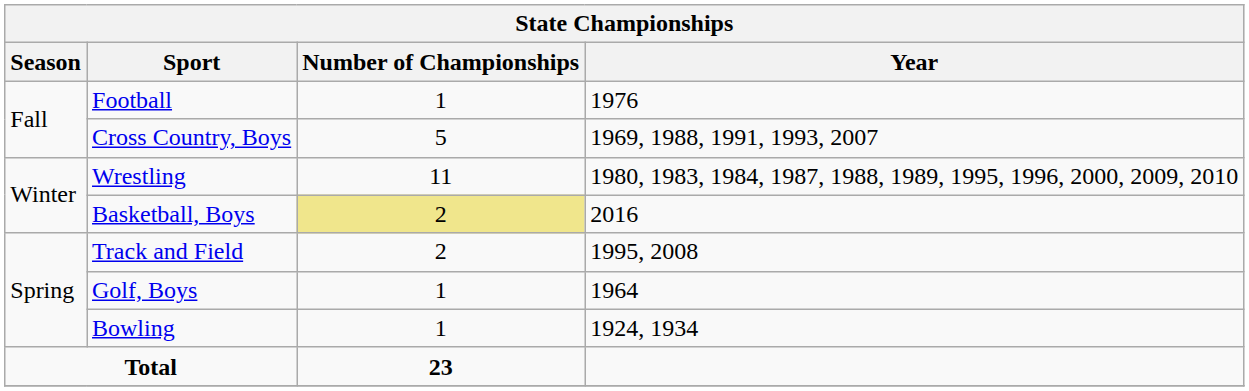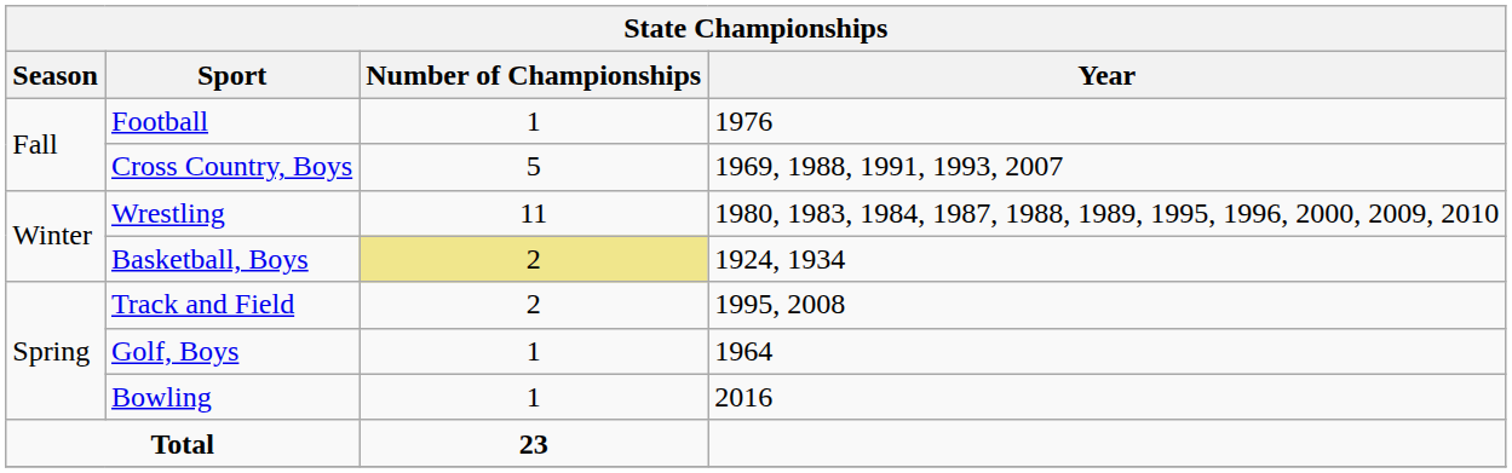 <table class="wikitable">
 <tr>
 <th colspan="4">State Championships</th>
 </tr>
 <tr>
 <th>Season</th>
 <th>Sport</th>
 <th>Number of Championships</th>
 <th>Year</th>
 </tr>
 <tr>
 <td rowspan="2">Fall</td>
 <td><a href='#'>Football</a></td>
 <td align="center">1</td>
 <td>1976</td>
 </tr>
 <tr>
 <td><a href='#'>Cross Country, Boys</a></td>
 <td align="center">5</td>
 <td>1969, 1988, 1991, 1993, 2007</td>
 </tr>
 <tr>
 <td rowspan="2">Winter</td>
 <td><a href='#'>Wrestling</a></td>
 <td align="center">11</td>
 <td>1980, 1983, 1984, 1987, 1988, 1989, 1995, 1996, 2000, 2009, 2010</td>
 </tr>
 <tr>
 <td><a href='#'>Basketball, Boys</a></td>
 <td align="center" style="background: khaki;">2</td>
-<td>2016</td>
+<td>1924, 1934</td>
 </tr>
 <tr>
 <td rowspan="3">Spring</td>
 <td><a href='#'>Track and Field</a></td>
 <td align="center">2</td>
 <td>1995, 2008</td>
 </tr>
 <tr>
 <td><a href='#'>Golf, Boys</a></td>
 <td align="center">1</td>
 <td>1964</td>
 </tr>
 <tr>
 <td><a href='#'>Bowling</a></td>
 <td align="center">1</td>
-<td>1924, 1934</td>
+<td>2016</td>
 </tr>
 <tr>
 <td align="center" colspan="2"><strong>Total</strong></td>
 <td align="center"><strong>23</strong></td>
 <td></td>
 </tr>
 <tr>
 </tr>
 </table>
